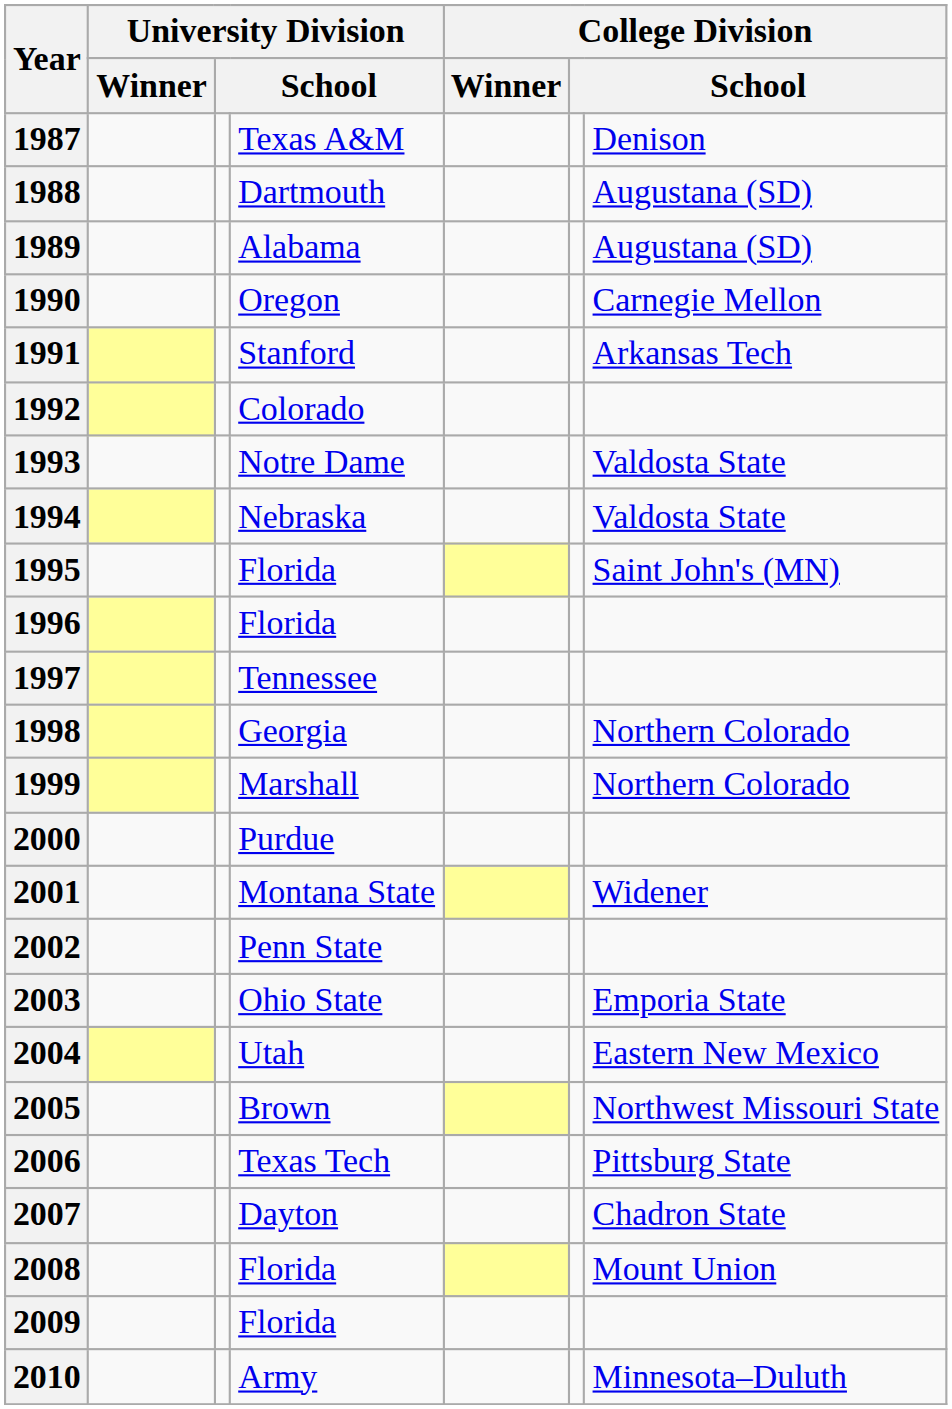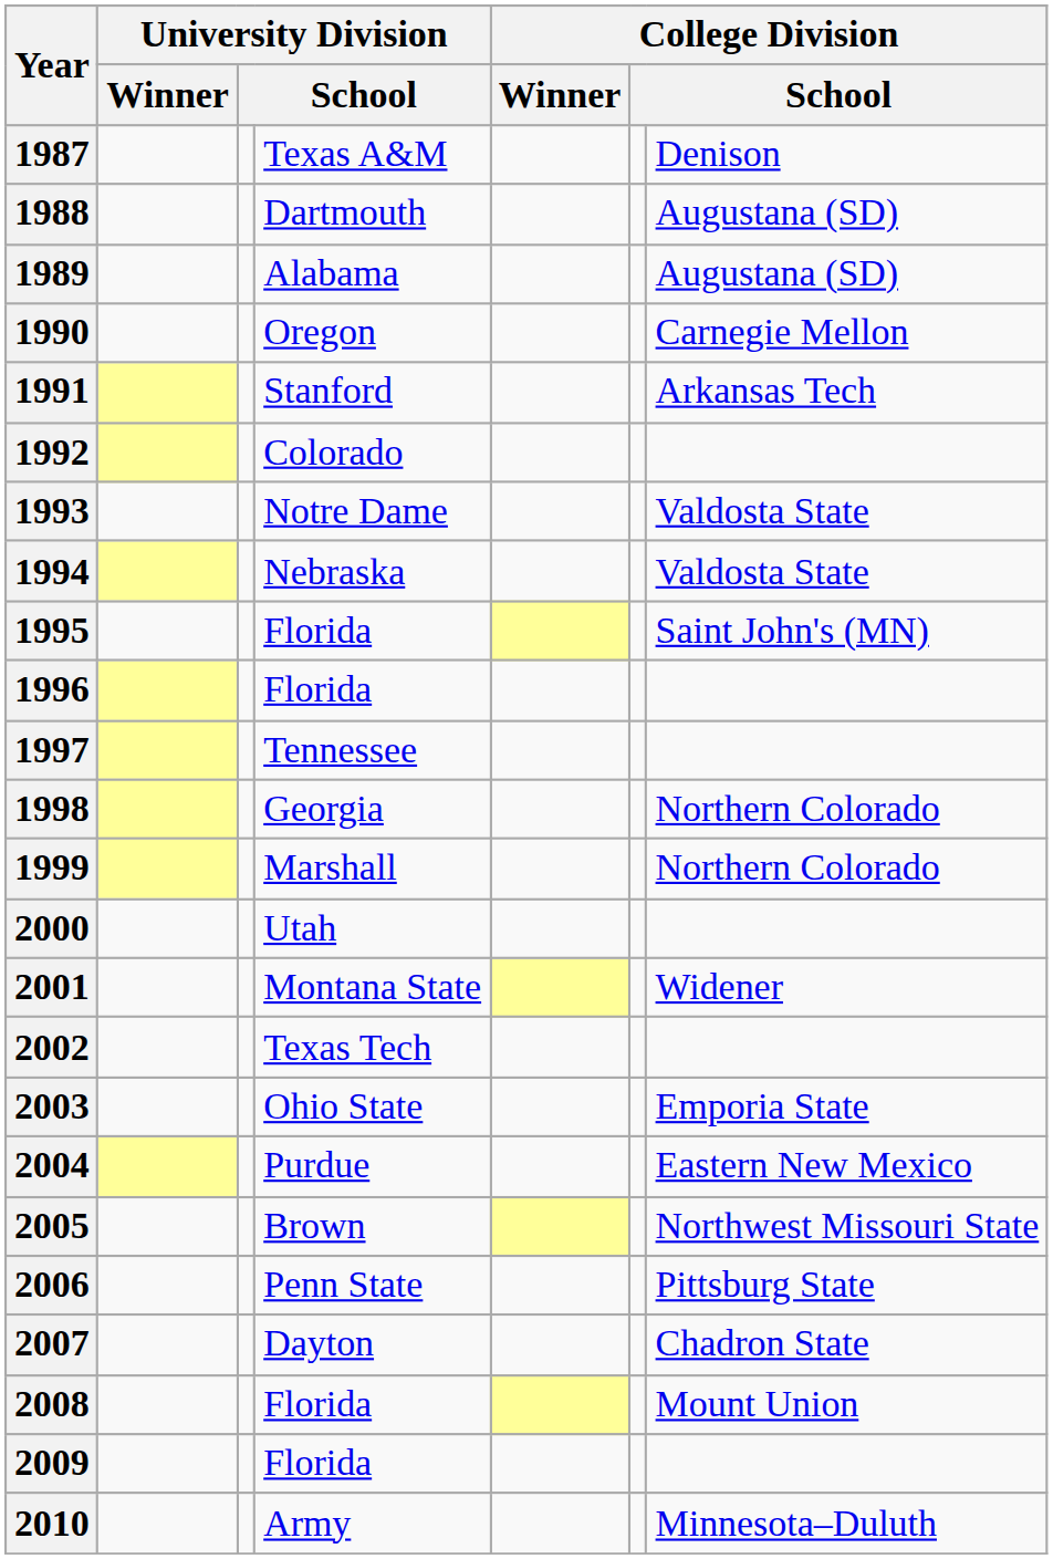 <table class="wikitable sortable">
 <tr>
 <th scope="col" rowspan=2>Year</th>
 <th scope="colgroup" colspan=3>University Division</th>
 <th scope="colgroup" colspan=3>College Division</th>
 </tr>
 <tr>
 <th scope="col">Winner</th>
 <th scope="colgroup" colspan=2>School</th>
 <th scope="col">Winner</th>
 <th scope="colgroup" colspan=2>School</th>
 </tr>
 <tr>
 <th scope="row">1987</th>
 <td></td>
 <td style=></td>
 <td><a href='#'>Texas A&M</a></td>
 <td></td>
 <td style=></td>
 <td><a href='#'>Denison</a></td>
 </tr>
 <tr>
 <th scope="row">1988</th>
 <td></td>
 <td style=></td>
 <td><a href='#'>Dartmouth</a></td>
 <td></td>
 <td style=></td>
 <td><a href='#'>Augustana (SD)</a></td>
 </tr>
 <tr>
 <th scope="row">1989</th>
 <td></td>
 <td style=></td>
 <td><a href='#'>Alabama</a></td>
 <td></td>
 <td style=></td>
 <td><a href='#'>Augustana (SD)</a></td>
 </tr>
 <tr>
 <th scope="row">1990</th>
 <td></td>
 <td style=></td>
 <td><a href='#'>Oregon</a></td>
 <td></td>
 <td style=></td>
 <td><a href='#'>Carnegie Mellon</a></td>
 </tr>
 <tr>
 <th scope="row">1991</th>
 <td bgcolor=#FFFF99></td>
 <td style=></td>
 <td><a href='#'>Stanford</a></td>
 <td></td>
 <td style=></td>
 <td><a href='#'>Arkansas Tech</a></td>
 </tr>
 <tr>
 <th scope="row">1992</th>
 <td bgcolor=#FFFF99></td>
 <td style=></td>
 <td><a href='#'>Colorado</a></td>
 <td></td>
 <td style=></td>
 <td></td>
 </tr>
 <tr>
 <th scope="row">1993</th>
 <td></td>
 <td style=></td>
 <td><a href='#'>Notre Dame</a></td>
 <td></td>
 <td style=></td>
 <td><a href='#'>Valdosta State</a></td>
 </tr>
 <tr>
 <th scope="row">1994</th>
 <td bgcolor=#FFFF99></td>
 <td style=></td>
 <td><a href='#'>Nebraska</a></td>
 <td></td>
 <td style=></td>
 <td><a href='#'>Valdosta State</a></td>
 </tr>
 <tr>
 <th scope="row">1995</th>
 <td></td>
 <td style=></td>
 <td><a href='#'>Florida</a></td>
 <td bgcolor=#FFFF99></td>
 <td style=></td>
 <td><a href='#'>Saint John's (MN)</a></td>
 </tr>
 <tr>
 <th scope="row">1996</th>
 <td bgcolor=#FFFF99></td>
 <td style=></td>
 <td><a href='#'>Florida</a></td>
 <td></td>
 <td style=></td>
 <td></td>
 </tr>
 <tr>
 <th scope="row">1997</th>
 <td bgcolor=#FFFF99></td>
 <td style=></td>
 <td><a href='#'>Tennessee</a></td>
 <td></td>
 <td style=></td>
 <td></td>
 </tr>
 <tr>
 <th scope="row">1998</th>
 <td bgcolor=#FFFF99></td>
 <td style=></td>
 <td><a href='#'>Georgia</a></td>
 <td></td>
 <td style=></td>
 <td><a href='#'>Northern Colorado</a></td>
 </tr>
 <tr>
 <th scope="row">1999</th>
 <td bgcolor=#FFFF99></td>
 <td style=></td>
 <td><a href='#'>Marshall</a></td>
 <td></td>
 <td style=></td>
 <td><a href='#'>Northern Colorado</a></td>
 </tr>
 <tr>
 <th scope="row">2000</th>
 <td></td>
 <td style=></td>
-<td><a href='#'>Purdue</a></td>
+<td><a href='#'>Utah</a></td>
 <td></td>
 <td style=></td>
 <td></td>
 </tr>
 <tr>
 <th scope="row">2001</th>
 <td></td>
 <td style=></td>
 <td><a href='#'>Montana State</a></td>
 <td bgcolor=#FFFF99></td>
 <td style=></td>
 <td><a href='#'>Widener</a></td>
 </tr>
 <tr>
 <th scope="row">2002</th>
 <td></td>
 <td style=></td>
-<td><a href='#'>Penn State</a></td>
+<td><a href='#'>Texas Tech</a></td>
 <td></td>
 <td style=></td>
 <td></td>
 </tr>
 <tr>
 <th scope="row">2003</th>
 <td></td>
 <td style=></td>
 <td><a href='#'>Ohio State</a></td>
 <td></td>
 <td style=></td>
 <td><a href='#'>Emporia State</a></td>
 </tr>
 <tr>
 <th scope="row">2004</th>
 <td bgcolor=#FFFF99></td>
 <td style=></td>
-<td><a href='#'>Utah</a></td>
+<td><a href='#'>Purdue</a></td>
 <td></td>
 <td style=></td>
 <td><a href='#'>Eastern New Mexico</a></td>
 </tr>
 <tr>
 <th scope="row">2005</th>
 <td></td>
 <td style=></td>
 <td><a href='#'>Brown</a></td>
 <td bgcolor=#FFFF99> </td>
 <td style=></td>
 <td><a href='#'>Northwest Missouri State</a></td>
 </tr>
 <tr>
 <th scope="row">2006</th>
 <td></td>
 <td style=></td>
-<td><a href='#'>Texas Tech</a></td>
+<td><a href='#'>Penn State</a></td>
 <td></td>
 <td style=></td>
 <td><a href='#'>Pittsburg State</a></td>
 </tr>
 <tr>
 <th scope="row">2007</th>
 <td></td>
 <td style=></td>
 <td><a href='#'>Dayton</a></td>
 <td></td>
 <td style=></td>
 <td><a href='#'>Chadron State</a></td>
 </tr>
 <tr>
 <th scope="row">2008</th>
 <td></td>
 <td style=></td>
 <td><a href='#'>Florida</a></td>
 <td bgcolor=#FFFF99></td>
 <td style=></td>
 <td><a href='#'>Mount Union</a></td>
 </tr>
 <tr>
 <th scope="row">2009</th>
 <td></td>
 <td style=></td>
 <td><a href='#'>Florida</a></td>
 <td></td>
 <td style=></td>
 <td></td>
 </tr>
 <tr>
 <th scope="row">2010</th>
 <td></td>
 <td style=></td>
 <td><a href='#'>Army</a></td>
 <td></td>
 <td style=></td>
 <td><a href='#'>Minnesota–Duluth</a></td>
 </tr>
 </table>
